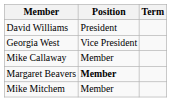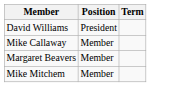 <table class="wikitable">
 <tr>
 <th>Member</th>
 <th>Position</th>
 <th>Term</th>
 </tr>
 <tr>
 <td>David Williams</td>
 <td>President</td>
 <td></td>
 </tr>
 <tr>
-<td>Georgia West</td>
-<td>Vice President</td>
-<td></td>
-</tr>
-<tr>
 <td>Mike Callaway</td>
 <td>Member</td>
 <td></td>
 </tr>
 <tr>
 <td>Margaret Beavers</td>
-<td><strong>Member</strong></td>
+<td>Member</td>
 <td></td>
 </tr>
 <tr>
 <td>Mike Mitchem</td>
 <td>Member</td>
 <td></td>
 </tr>
 </table>
